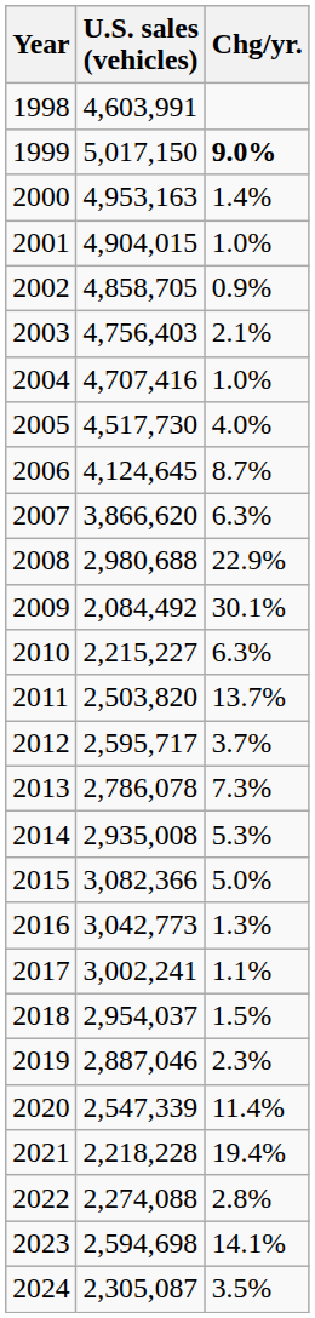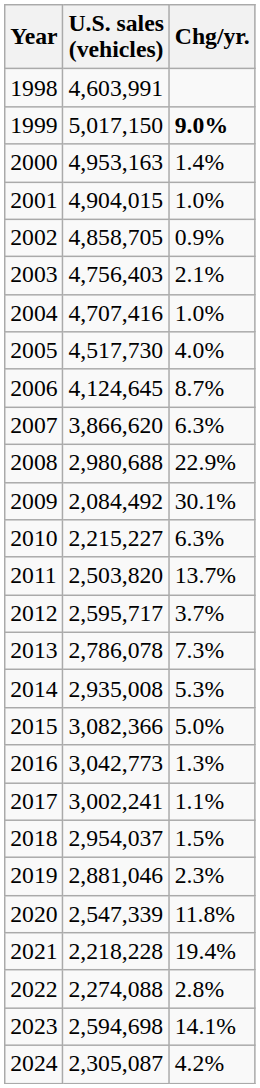 <table class="wikitable">
 <tr>
 <th>Year</th>
 <th>U.S. sales<br>(vehicles)</th>
 <th>Chg/yr.</th>
 </tr>
 <tr>
 <td>1998</td>
 <td>4,603,991</td>
 <td></td>
 </tr>
 <tr>
 <td>1999</td>
 <td>5,017,150</td>
 <td><strong>9.0%</strong></td>
 </tr>
 <tr>
 <td>2000</td>
 <td>4,953,163</td>
 <td>1.4%</td>
 </tr>
 <tr>
 <td>2001</td>
 <td>4,904,015</td>
 <td>1.0%</td>
 </tr>
 <tr>
 <td>2002</td>
 <td>4,858,705</td>
 <td>0.9%</td>
 </tr>
 <tr>
 <td>2003</td>
 <td>4,756,403</td>
 <td>2.1%</td>
 </tr>
 <tr>
 <td>2004</td>
 <td>4,707,416</td>
 <td>1.0%</td>
 </tr>
 <tr>
 <td>2005</td>
 <td>4,517,730</td>
 <td>4.0%</td>
 </tr>
 <tr>
 <td>2006</td>
 <td>4,124,645</td>
 <td>8.7%</td>
 </tr>
 <tr>
 <td>2007</td>
 <td>3,866,620</td>
 <td>6.3%</td>
 </tr>
 <tr>
 <td>2008</td>
 <td>2,980,688</td>
 <td>22.9%</td>
 </tr>
 <tr>
 <td>2009</td>
 <td>2,084,492</td>
 <td>30.1%</td>
 </tr>
 <tr>
 <td>2010</td>
 <td>2,215,227</td>
 <td>6.3%</td>
 </tr>
 <tr>
 <td>2011</td>
 <td>2,503,820</td>
 <td>13.7%</td>
 </tr>
 <tr>
 <td>2012</td>
 <td>2,595,717</td>
 <td>3.7%</td>
 </tr>
 <tr>
 <td>2013</td>
 <td>2,786,078</td>
 <td>7.3%</td>
 </tr>
 <tr>
 <td>2014</td>
 <td>2,935,008</td>
 <td>5.3%</td>
 </tr>
 <tr>
 <td>2015</td>
 <td>3,082,366</td>
 <td>5.0%</td>
 </tr>
 <tr>
 <td>2016</td>
 <td>3,042,773</td>
 <td>1.3%</td>
 </tr>
 <tr>
 <td>2017</td>
 <td>3,002,241</td>
 <td>1.1%</td>
 </tr>
 <tr>
 <td>2018</td>
 <td>2,954,037</td>
 <td>1.5%</td>
 </tr>
 <tr>
 <td>2019</td>
-<td>2,887,046</td>
+<td>2,881,046</td>
 <td>2.3%</td>
 </tr>
 <tr>
 <td>2020</td>
 <td>2,547,339</td>
-<td>11.4%</td>
+<td>11.8%</td>
 </tr>
 <tr>
 <td>2021</td>
 <td>2,218,228</td>
 <td>19.4%</td>
 </tr>
 <tr>
 <td>2022</td>
 <td>2,274,088</td>
 <td>2.8%</td>
 </tr>
 <tr>
 <td>2023</td>
 <td>2,594,698</td>
 <td>14.1%</td>
 </tr>
 <tr>
 <td>2024</td>
 <td>2,305,087</td>
-<td>3.5%</td>
+<td>4.2%</td>
 </tr>
 </table>
